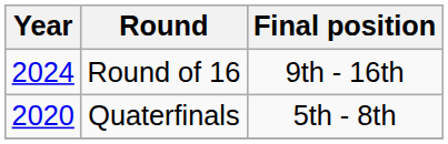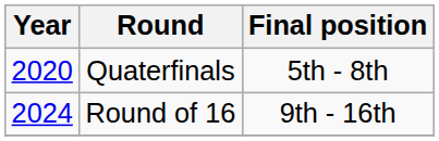 <table class="wikitable" style="text-align: center;">
 <tr>
 <th>Year</th>
 <th>Round</th>
 <th>Final position</th>
 </tr>
 <tr>
+<td> <a href='#'>2020</a></td>
+<td>Quaterfinals</td>
+<td>5th - 8th</td>
+</tr>
+<tr>
 <td> <a href='#'>2024</a></td>
 <td>Round of 16</td>
 <td>9th - 16th</td>
 </tr>
 <tr>
-<td> <a href='#'>2020</a></td>
-<td>Quaterfinals</td>
-<td>5th - 8th</td>
-</tr>
-<tr>
 </tr>
 </table>
